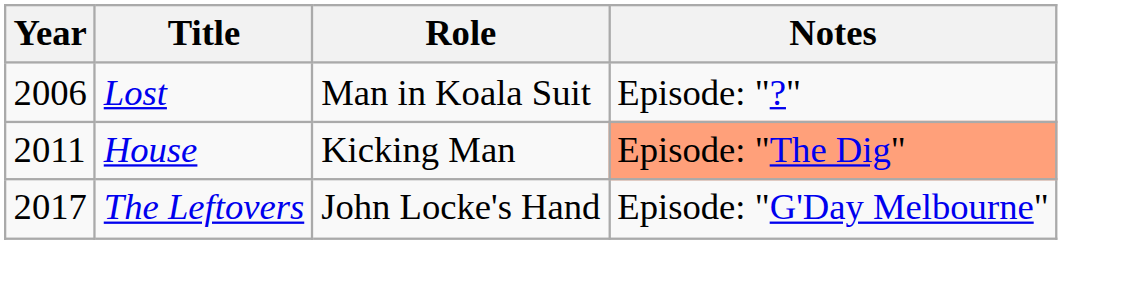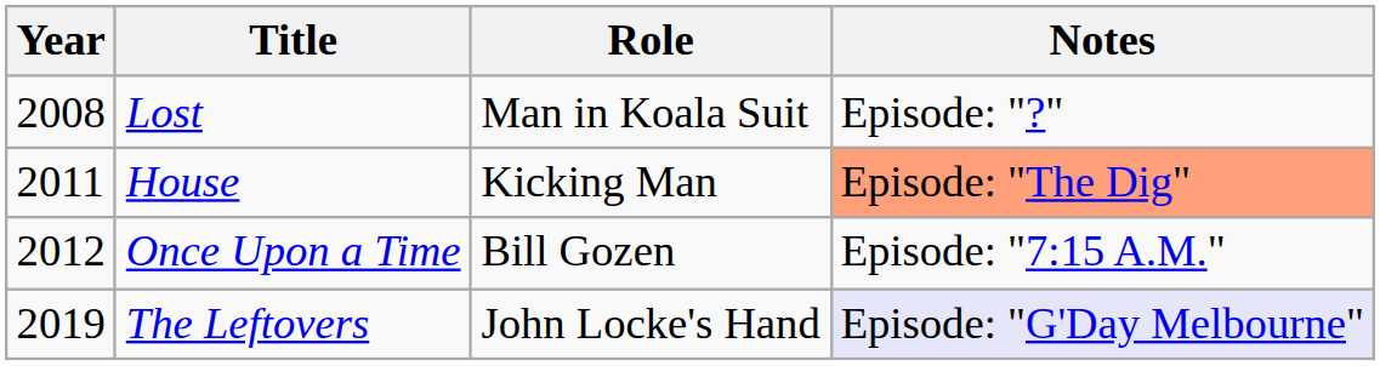 <table class="wikitable">
 <tr>
 <th>Year</th>
 <th>Title</th>
 <th>Role</th>
 <th>Notes</th>
 </tr>
 <tr>
-<td>2006</td>
+<td>2008</td>
 <td><em><a href='#'>Lost</a></em></td>
 <td>Man in Koala Suit</td>
 <td>Episode: "<a href='#'>?</a>"</td>
 </tr>
 <tr>
 <td>2011</td>
 <td><em><a href='#'>House</a></em></td>
 <td>Kicking Man</td>
 <td style="background: lightsalmon;">Episode: "<a href='#'>The Dig</a>"</td>
 </tr>
 <tr>
-<td>2017</td>
+<td>2012</td>
+<td><em><a href='#'>Once Upon a Time</a></em></td>
+<td>Bill Gozen</td>
+<td>Episode: "<a href='#'>7:15 A.M.</a>"</td>
+</tr>
+<tr>
+<td>2019</td>
 <td><em><a href='#'>The Leftovers</a></em></td>
 <td>John Locke's Hand</td>
-<td>Episode: "<a href='#'>G'Day Melbourne</a>"</td>
+<td style="background: lavender;">Episode: "<a href='#'>G'Day Melbourne</a>"</td>
 </tr>
 </table>
